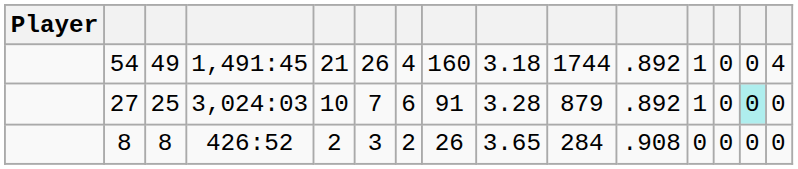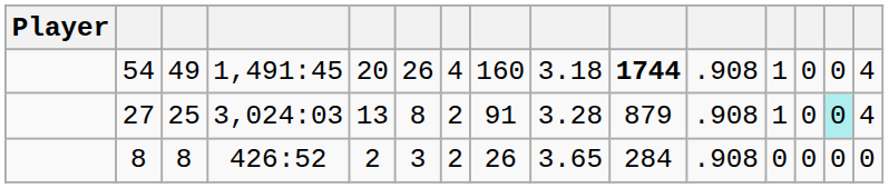 <table class="wikitable sortable" style="text-align:center;">
 <tr>
 <th>Player</th>
 <th></th>
 <th></th>
 <th></th>
 <th></th>
 <th></th>
 <th></th>
 <th></th>
 <th></th>
 <th></th>
 <th></th>
 <th></th>
 <th></th>
 <th></th>
 <th></th>
 </tr>
 <tr>
 <td style="text-align:left;"></td>
 <td>54</td>
 <td>49</td>
 <td>1,491:45</td>
-<td>21</td>
+<td>20</td>
 <td>26</td>
 <td>4</td>
 <td>160</td>
 <td>3.18</td>
-<td>1744</td>
-<td>.892</td>
+<td><strong>1744</strong></td>
+<td>.908</td>
 <td>1</td>
 <td>0</td>
 <td>0</td>
 <td>4</td>
 </tr>
 <tr>
 <td style="text-align:left;"></td>
 <td>27</td>
 <td>25</td>
 <td>3,024:03</td>
-<td>10</td>
-<td>7</td>
-<td>6</td>
+<td>13</td>
+<td>8</td>
+<td>2</td>
 <td>91</td>
 <td>3.28</td>
 <td>879</td>
-<td>.892</td>
+<td>.908</td>
 <td>1</td>
 <td>0</td>
 <td style="background: paleturquoise;">0</td>
-<td>0</td>
+<td>4</td>
 </tr>
 <tr>
 <td style="text-align:left;"></td>
 <td>8</td>
 <td>8</td>
 <td>426:52</td>
 <td>2</td>
 <td>3</td>
 <td>2</td>
 <td>26</td>
 <td>3.65</td>
 <td>284</td>
 <td>.908</td>
 <td>0</td>
 <td>0</td>
 <td>0</td>
 <td>0</td>
 </tr>
 </table>
